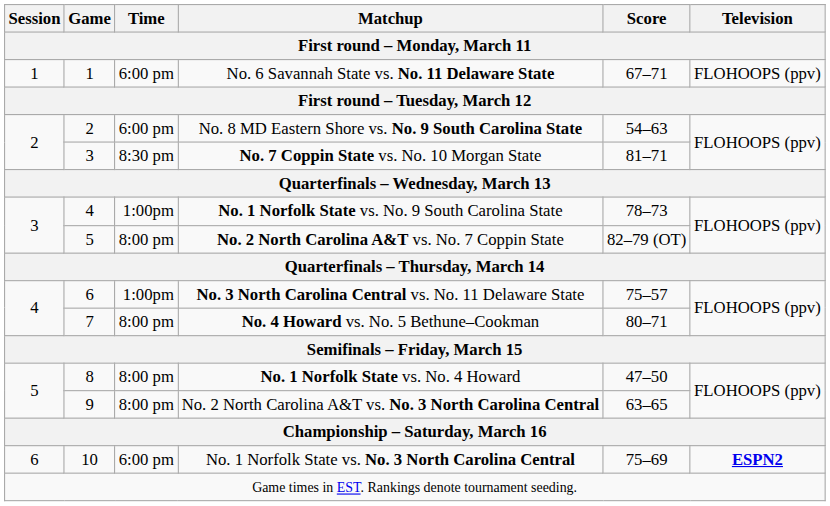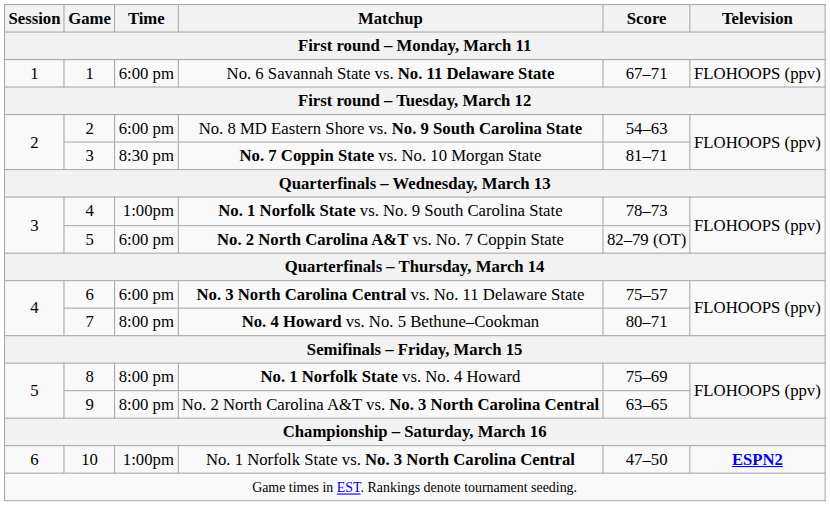 <table class="wikitable" style="font-size: 95%; text-align:center">
 <tr>
 <th>Session</th>
 <th>Game</th>
 <th>Time</th>
 <th>Matchup</th>
 <th>Score</th>
 <th>Television</th>
 </tr>
 <tr>
 <th colspan=6>First round – Monday, March 11</th>
 </tr>
 <tr>
 <td rowspan=1>1</td>
 <td>1</td>
 <td align=right>6:00 pm</td>
 <td>No. 6 Savannah State vs. <strong>No. 11 Delaware State</strong></td>
 <td>67–71</td>
 <td rowspan=1>FLOHOOPS (ppv)</td>
 </tr>
 <tr>
 <th colspan=6>First round – Tuesday, March 12</th>
 </tr>
 <tr>
 <td rowspan=2>2</td>
 <td>2</td>
 <td align=right>6:00 pm</td>
 <td>No. 8 MD Eastern Shore vs. <strong>No. 9 South Carolina State</strong></td>
 <td>54–63</td>
 <td rowspan=2>FLOHOOPS (ppv)</td>
 </tr>
 <tr>
 <td>3</td>
 <td align=right>8:30 pm</td>
 <td><strong>No. 7 Coppin State</strong> vs. No. 10 Morgan State</td>
 <td>81–71</td>
 </tr>
 <tr>
 <th colspan=6>Quarterfinals – Wednesday, March 13</th>
 </tr>
 <tr>
 <td rowspan=2>3</td>
 <td>4</td>
 <td align=right>1:00pm</td>
 <td><strong>No. 1 Norfolk State</strong> vs. No. 9 South Carolina State</td>
 <td>78–73</td>
 <td rowspan=2>FLOHOOPS (ppv)</td>
 </tr>
 <tr>
 <td>5</td>
-<td align=right>8:00 pm</td>
+<td align=right>6:00 pm</td>
 <td><strong>No. 2 North Carolina A&T</strong>  vs. No. 7 Coppin State</td>
 <td>82–79 (OT)</td>
 </tr>
 <tr>
 <th colspan=6>Quarterfinals – Thursday, March 14</th>
 </tr>
 <tr>
 <td rowspan=2>4</td>
 <td>6</td>
-<td align=right>1:00pm</td>
+<td align=right>6:00 pm</td>
 <td><strong>No. 3 North Carolina Central</strong> vs. No. 11 Delaware State</td>
 <td>75–57</td>
 <td rowspan=2>FLOHOOPS (ppv)</td>
 </tr>
 <tr>
 <td>7</td>
 <td align=right>8:00 pm</td>
 <td><strong>No. 4 Howard</strong> vs. No. 5 Bethune–Cookman</td>
 <td>80–71</td>
 </tr>
 <tr>
 <th colspan=6>Semifinals – Friday, March 15</th>
 </tr>
 <tr>
 <td rowspan=2>5</td>
 <td>8</td>
 <td align=right>8:00 pm</td>
 <td><strong>No. 1 Norfolk State</strong> vs. No. 4 Howard</td>
-<td>47–50</td>
+<td>75–69</td>
 <td rowspan=2>FLOHOOPS (ppv)</td>
 </tr>
 <tr>
 <td>9</td>
 <td align=right>8:00 pm</td>
 <td>No. 2 North Carolina A&T vs. <strong>No. 3 North Carolina Central</strong></td>
 <td>63–65</td>
 </tr>
 <tr>
 <th colspan=6>Championship – Saturday, March 16</th>
 </tr>
 <tr>
 <td rowspan=1>6</td>
 <td>10</td>
-<td align=right>6:00 pm</td>
+<td align=right>1:00pm</td>
 <td>No. 1 Norfolk State vs. <strong>No. 3 North Carolina Central</strong></td>
-<td>75–69</td>
+<td>47–50</td>
 <td rowspan=1><strong><a href='#'>ESPN2</a></strong></td>
 </tr>
 <tr>
 <td colspan=6><small>Game times in <a href='#'>EST</a>. Rankings denote tournament seeding.</small></td>
 </tr>
 </table>
